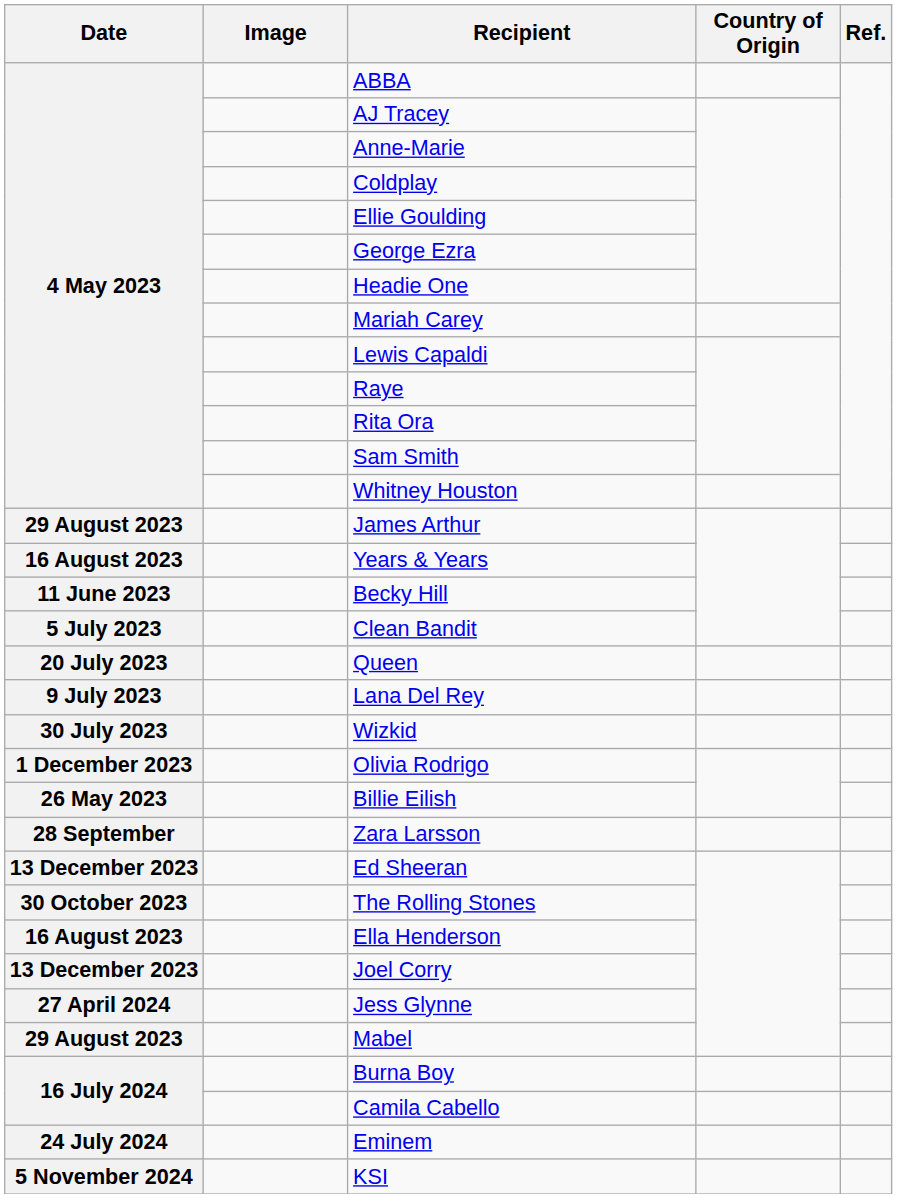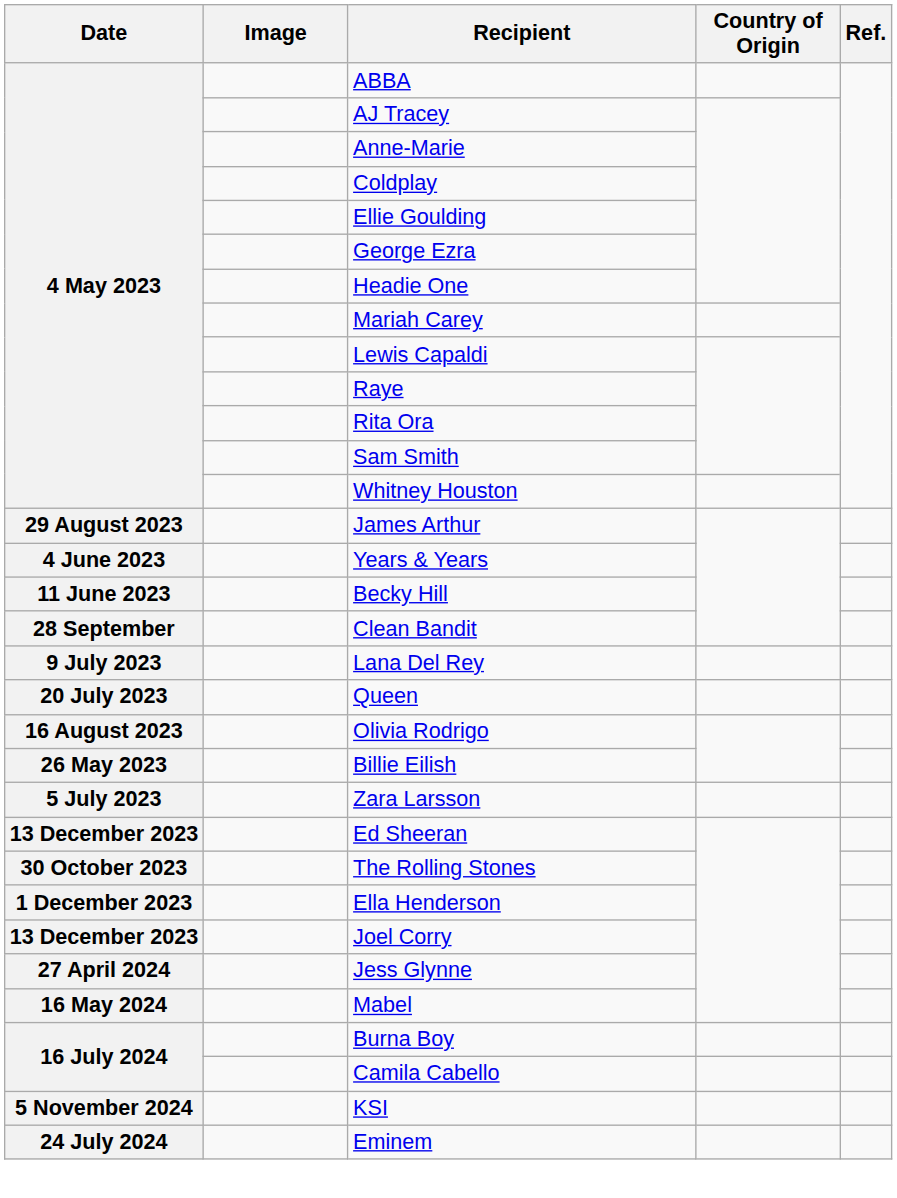 <table class="wikitable plainrowheaders">
 <tr>
 <th>Date</th>
 <th width="100">Image</th>
 <th width="250">Recipient</th>
 <th width="100">Country of Origin</th>
 <th class="unsortable">Ref.</th>
 </tr>
 <tr>
 <th scope="row" rowspan=13>4 May 2023</th>
 <td></td>
 <td><a href='#'>ABBA</a></td>
 <td></td>
 <td rowspan=13></td>
 </tr>
 <tr>
 <td></td>
 <td><a href='#'>AJ Tracey</a></td>
 <td rowspan=6></td>
 </tr>
 <tr>
 <td></td>
 <td><a href='#'>Anne-Marie</a></td>
 </tr>
 <tr>
 <td></td>
 <td><a href='#'>Coldplay</a></td>
 </tr>
 <tr>
 <td></td>
 <td><a href='#'>Ellie Goulding</a></td>
 </tr>
 <tr>
 <td></td>
 <td><a href='#'>George Ezra</a></td>
 </tr>
 <tr>
 <td></td>
 <td><a href='#'>Headie One</a></td>
 </tr>
 <tr>
 <td></td>
 <td><a href='#'>Mariah Carey</a></td>
 <td></td>
 </tr>
 <tr>
 <td></td>
 <td><a href='#'>Lewis Capaldi</a></td>
 <td rowspan=4></td>
 </tr>
 <tr>
 <td></td>
 <td><a href='#'>Raye</a></td>
 </tr>
 <tr>
 <td></td>
 <td><a href='#'>Rita Ora</a></td>
 </tr>
 <tr>
 <td></td>
 <td><a href='#'>Sam Smith</a></td>
 </tr>
 <tr>
 <td></td>
 <td><a href='#'>Whitney Houston</a></td>
 <td></td>
 </tr>
 <tr>
 <th scope="row">29 August 2023</th>
 <td></td>
 <td><a href='#'>James Arthur</a></td>
 <td rowspan=4></td>
 <td></td>
 </tr>
 <tr>
-<th scope="row">16 August 2023</th>
+<th scope="row">4 June 2023</th>
 <td></td>
 <td><a href='#'>Years & Years</a></td>
 <td></td>
 </tr>
 <tr>
 <th scope="row">11 June 2023</th>
 <td></td>
 <td><a href='#'>Becky Hill</a></td>
 <td></td>
 </tr>
 <tr>
-<th scope="row">5 July 2023</th>
+<th scope="row">28 September</th>
 <td></td>
 <td><a href='#'>Clean Bandit</a></td>
+<td></td>
+</tr>
+<tr>
+<th scope="row">9 July 2023</th>
+<td></td>
+<td><a href='#'>Lana Del Rey</a></td>
+<td></td>
 <td></td>
 </tr>
 <tr>
 <th scope="row">20 July 2023</th>
 <td></td>
 <td><a href='#'>Queen</a></td>
 <td></td>
 <td></td>
 </tr>
 <tr>
-<th scope="row">9 July 2023</th>
-<td></td>
-<td><a href='#'>Lana Del Rey</a></td>
-<td></td>
-<td></td>
-</tr>
-<tr>
-<th scope="row">30 July 2023</th>
-<td></td>
-<td><a href='#'>Wizkid</a></td>
-<td></td>
-<td></td>
-</tr>
-<tr>
-<th scope="row">1 December 2023</th>
+<th scope="row">16 August 2023</th>
 <td></td>
 <td><a href='#'>Olivia Rodrigo</a></td>
 <td rowspan=2></td>
 <td></td>
 </tr>
 <tr>
 <th scope="row">26 May 2023</th>
 <td></td>
 <td><a href='#'>Billie Eilish</a></td>
 <td></td>
 </tr>
 <tr>
-<th scope="row">28 September</th>
+<th scope="row">5 July 2023</th>
 <td></td>
 <td><a href='#'>Zara Larsson</a></td>
 <td></td>
 <td></td>
 </tr>
 <tr>
 <th scope="row">13 December 2023</th>
 <td></td>
 <td><a href='#'>Ed Sheeran</a></td>
 <td rowspan="6"></td>
 <td></td>
 </tr>
 <tr>
 <th scope="row">30 October 2023</th>
 <td></td>
 <td><a href='#'>The Rolling Stones</a></td>
 <td></td>
 </tr>
 <tr>
-<th scope="row">16 August 2023</th>
+<th scope="row">1 December 2023</th>
 <td></td>
 <td><a href='#'>Ella Henderson</a></td>
 <td></td>
 </tr>
 <tr>
 <th scope="row">13 December 2023</th>
 <td></td>
 <td><a href='#'>Joel Corry</a></td>
 <td></td>
 </tr>
 <tr>
 <th scope="row">27 April 2024</th>
 <td></td>
 <td><a href='#'>Jess Glynne</a></td>
 <td></td>
 </tr>
 <tr>
-<th scope="row">29 August 2023</th>
+<th scope="row">16 May 2024</th>
 <td></td>
 <td><a href='#'>Mabel</a></td>
 <td></td>
 </tr>
 <tr>
 <th Scope="row"  rowspan="2">16 July 2024</th>
 <td></td>
 <td><a href='#'>Burna Boy</a></td>
 <td></td>
 <td></td>
 </tr>
 <tr>
 <td></td>
 <td><a href='#'>Camila Cabello</a></td>
 <td></td>
 <td></td>
 </tr>
 <tr>
+<th Scope="row"  rowspan="1">5 November 2024</th>
+<td></td>
+<td><a href='#'>KSI</a></td>
+<td></td>
+<td></td>
+</tr>
+<tr>
 <th Scope="row"  rowspan="1">24 July 2024</th>
 <td></td>
 <td><a href='#'>Eminem</a></td>
 <td></td>
 <td></td>
 </tr>
-<tr>
-<th Scope="row"  rowspan="1">5 November 2024</th>
-<td></td>
-<td><a href='#'>KSI</a></td>
-<td></td>
-<td></td>
-</tr>
 </table>
